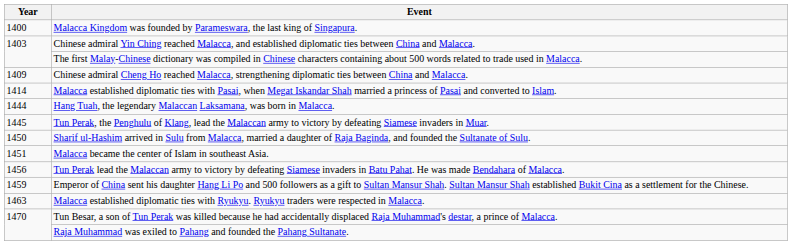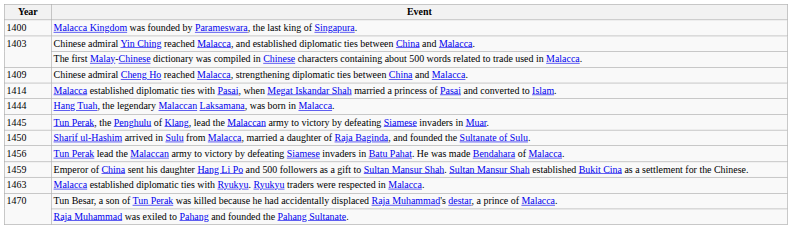 <table class="wikitable" width="100%">
 <tr>
 <th style="width:6%">Year</th>
 <th>Event</th>
 </tr>
 <tr>
 <td>1400</td>
 <td><a href='#'>Malacca Kingdom</a> was founded by <a href='#'>Parameswara</a>, the last king of <a href='#'>Singapura</a>.</td>
 </tr>
 <tr>
 <td rowspan="2" valign="top">1403</td>
 <td>Chinese admiral <a href='#'>Yin Ching</a> reached <a href='#'>Malacca</a>, and established diplomatic ties between <a href='#'>China</a> and <a href='#'>Malacca</a>.</td>
 </tr>
 <tr>
 <td>The first <a href='#'>Malay</a>-<a href='#'>Chinese</a> dictionary was compiled in <a href='#'>Chinese</a> characters containing about 500 words related to trade used in <a href='#'>Malacca</a>.</td>
 </tr>
 <tr>
 <td>1409</td>
 <td>Chinese admiral <a href='#'>Cheng Ho</a> reached <a href='#'>Malacca</a>, strengthening diplomatic ties between <a href='#'>China</a> and <a href='#'>Malacca</a>.</td>
 </tr>
 <tr>
 <td>1414</td>
 <td><a href='#'>Malacca</a> established diplomatic ties with <a href='#'>Pasai</a>, when <a href='#'>Megat Iskandar Shah</a> married a princess of <a href='#'>Pasai</a> and converted to <a href='#'>Islam</a>.</td>
 </tr>
 <tr>
 <td>1444</td>
 <td><a href='#'>Hang Tuah</a>, the legendary <a href='#'>Malaccan</a> <a href='#'>Laksamana</a>, was born in <a href='#'>Malacca</a>.</td>
 </tr>
 <tr>
 <td>1445</td>
 <td><a href='#'>Tun Perak</a>, the <a href='#'>Penghulu</a> of <a href='#'>Klang</a>, lead the <a href='#'>Malaccan</a> army to victory by defeating <a href='#'>Siamese</a> invaders in <a href='#'>Muar</a>.</td>
 </tr>
 <tr>
 <td>1450</td>
 <td><a href='#'>Sharif ul-Hashim</a> arrived in <a href='#'>Sulu</a> from <a href='#'>Malacca</a>, married a daughter of <a href='#'>Raja Baginda</a>, and founded the <a href='#'>Sultanate of Sulu</a>.</td>
 </tr>
 <tr>
-<td>1451</td>
-<td><a href='#'>Malacca</a> became the center of Islam in southeast Asia.</td>
-</tr>
-<tr>
 <td>1456</td>
 <td><a href='#'>Tun Perak</a> lead the <a href='#'>Malaccan</a> army to victory by defeating <a href='#'>Siamese</a> invaders in <a href='#'>Batu Pahat</a>. He was made <a href='#'>Bendahara</a> of <a href='#'>Malacca</a>.</td>
 </tr>
 <tr>
 <td>1459</td>
 <td>Emperor of <a href='#'>China</a> sent his daughter <a href='#'>Hang Li Po</a> and 500 followers as a gift to <a href='#'>Sultan Mansur Shah</a>. <a href='#'>Sultan Mansur Shah</a> established <a href='#'>Bukit Cina</a> as a settlement for the Chinese.</td>
 </tr>
 <tr>
 <td>1463</td>
 <td><a href='#'>Malacca</a> established diplomatic ties with <a href='#'>Ryukyu</a>. <a href='#'>Ryukyu</a> traders were respected in <a href='#'>Malacca</a>.</td>
 </tr>
 <tr>
 <td rowspan="2" valign="top">1470</td>
 <td>Tun Besar, a son of <a href='#'>Tun Perak</a> was killed because he had accidentally displaced <a href='#'>Raja Muhammad</a>'s <a href='#'>destar</a>, a prince of <a href='#'>Malacca</a>.</td>
 </tr>
 <tr>
 <td><a href='#'>Raja Muhammad</a> was exiled to <a href='#'>Pahang</a> and founded the <a href='#'>Pahang Sultanate</a>.</td>
 </tr>
 </table>
